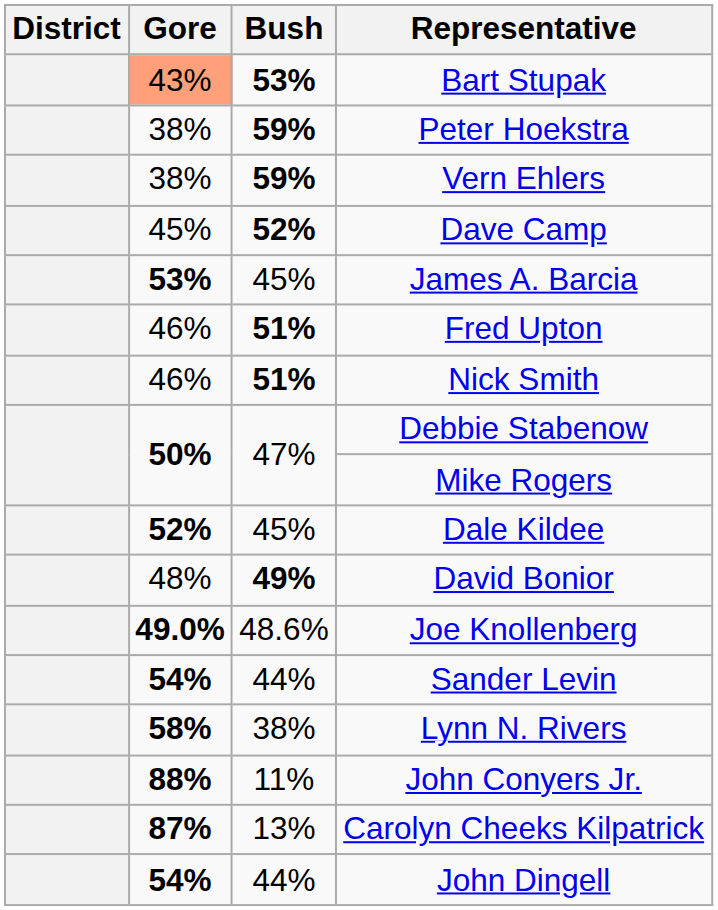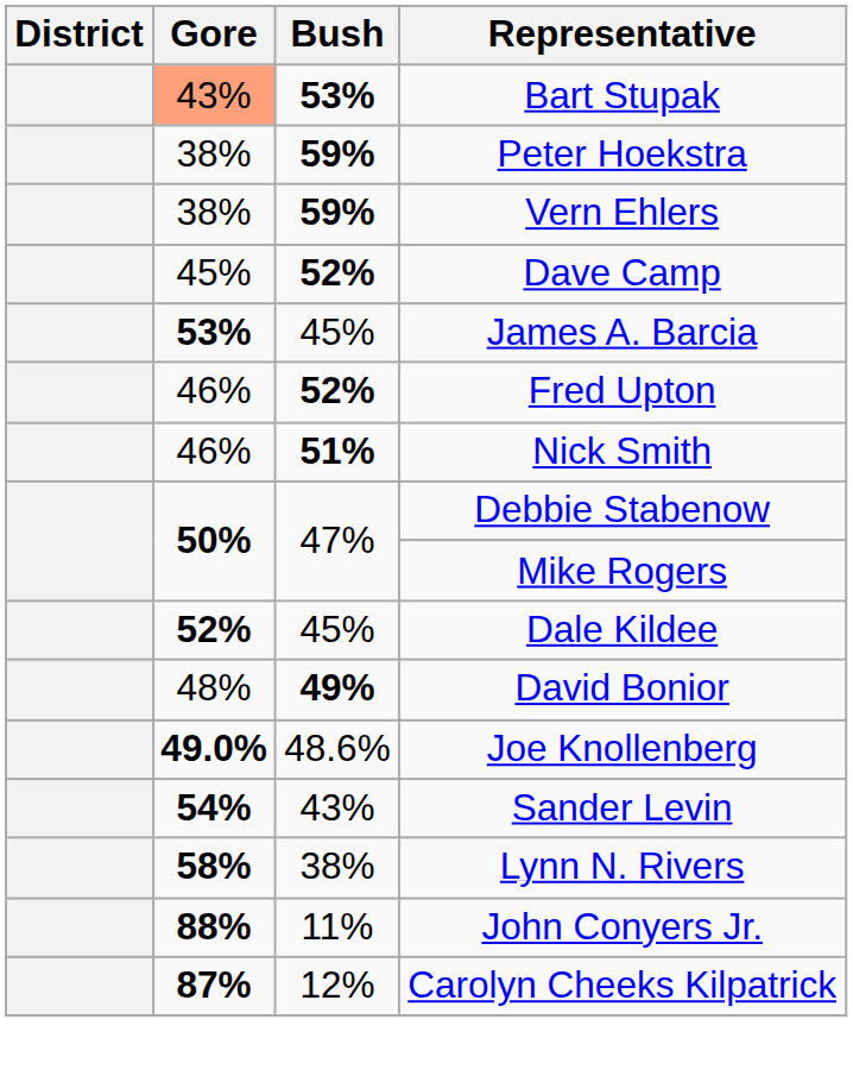 <table class=wikitable>
 <tr>
 <th>District</th>
 <th>Gore</th>
 <th>Bush</th>
 <th>Representative</th>
 </tr>
 <tr align=center>
 <th></th>
 <td style="background: lightsalmon;">43%</td>
 <td><strong>53%</strong></td>
 <td><a href='#'>Bart Stupak</a></td>
 </tr>
 <tr align=center>
 <th></th>
 <td>38%</td>
 <td><strong>59%</strong></td>
 <td><a href='#'>Peter Hoekstra</a></td>
 </tr>
 <tr align=center>
 <th></th>
 <td>38%</td>
 <td><strong>59%</strong></td>
 <td><a href='#'>Vern Ehlers</a></td>
 </tr>
 <tr align=center>
 <th></th>
 <td>45%</td>
 <td><strong>52%</strong></td>
 <td><a href='#'>Dave Camp</a></td>
 </tr>
 <tr align=center>
 <th></th>
 <td><strong>53%</strong></td>
 <td>45%</td>
 <td><a href='#'>James A. Barcia</a></td>
 </tr>
 <tr align=center>
 <th></th>
 <td>46%</td>
-<td><strong>51%</strong></td>
+<td><strong>52%</strong></td>
 <td><a href='#'>Fred Upton</a></td>
 </tr>
 <tr align=center>
 <th></th>
 <td>46%</td>
 <td><strong>51%</strong></td>
 <td><a href='#'>Nick Smith</a></td>
 </tr>
 <tr align=center>
 <th rowspan=2 ></th>
 <td rowspan=2><strong>50%</strong></td>
 <td rowspan=2>47%</td>
 <td><a href='#'>Debbie Stabenow</a></td>
 </tr>
 <tr align=center>
 <td><a href='#'>Mike Rogers</a></td>
 </tr>
 <tr align=center>
 <th></th>
 <td><strong>52%</strong></td>
 <td>45%</td>
 <td><a href='#'>Dale Kildee</a></td>
 </tr>
 <tr align=center>
 <th></th>
 <td>48%</td>
 <td><strong>49%</strong></td>
 <td><a href='#'>David Bonior</a></td>
 </tr>
 <tr align=center>
 <th></th>
 <td><strong>49.0%</strong></td>
 <td>48.6%</td>
 <td><a href='#'>Joe Knollenberg</a></td>
 </tr>
 <tr align=center>
 <th></th>
 <td><strong>54%</strong></td>
-<td>44%</td>
+<td>43%</td>
 <td><a href='#'>Sander Levin</a></td>
 </tr>
 <tr align=center>
 <th></th>
 <td><strong>58%</strong></td>
 <td>38%</td>
 <td><a href='#'>Lynn N. Rivers</a></td>
 </tr>
 <tr align=center>
 <th></th>
 <td><strong>88%</strong></td>
 <td>11%</td>
 <td><a href='#'>John Conyers Jr.</a></td>
 </tr>
 <tr align=center>
 <th></th>
 <td><strong>87%</strong></td>
-<td>13%</td>
+<td>12%</td>
 <td><a href='#'>Carolyn Cheeks Kilpatrick</a></td>
-</tr>
-<tr align=center>
-<th></th>
-<td><strong>54%</strong></td>
-<td>44%</td>
-<td><a href='#'>John Dingell</a></td>
 </tr>
 <tr align=center>
 </tr>
 </table>
